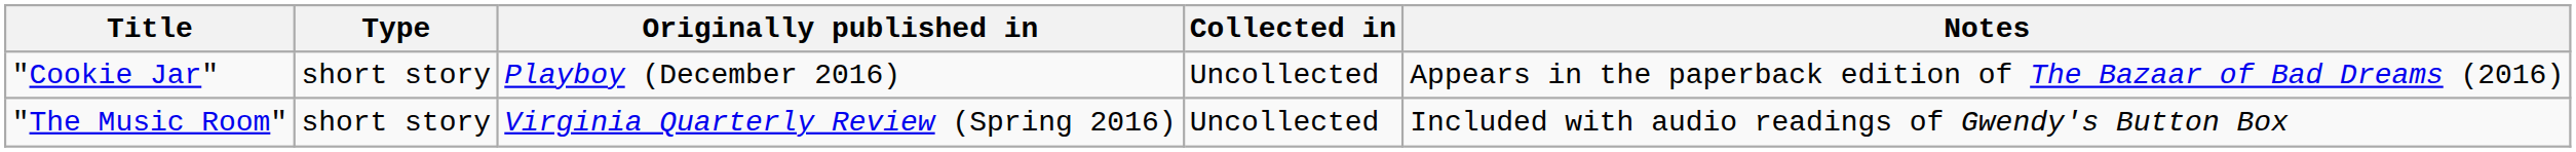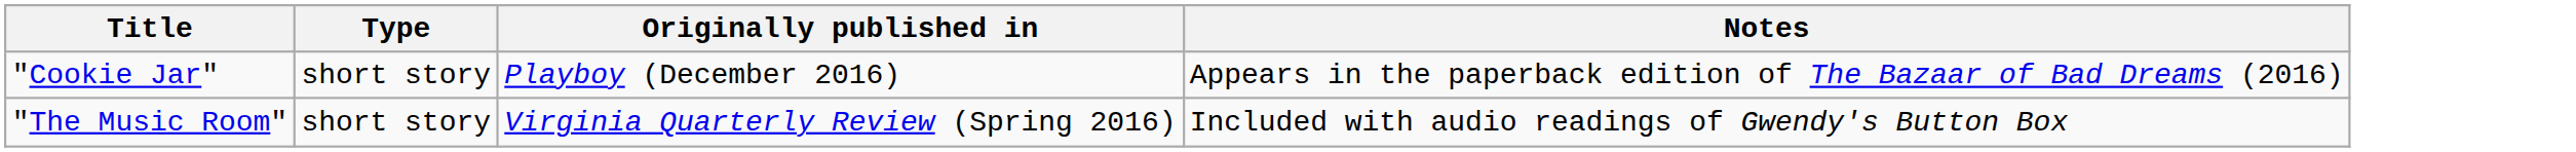 <table class="wikitable">
 <tr>
 <th>Title</th>
 <th>Type</th>
 <th>Originally published in</th>
-<th>Collected in</th>
 <th>Notes</th>
 </tr>
 <tr>
 <td>"<a href='#'>Cookie Jar</a>"</td>
 <td>short story</td>
 <td><em><a href='#'>Playboy</a></em> (December 2016)</td>
-<td>Uncollected</td>
 <td>Appears in the paperback edition of <em><a href='#'>The Bazaar of Bad Dreams</a></em> (2016)</td>
 </tr>
 <tr>
 <td>"<a href='#'>The Music Room</a>"</td>
 <td>short story</td>
 <td><em><a href='#'>Virginia Quarterly Review</a></em> (Spring 2016)</td>
-<td>Uncollected</td>
 <td>Included with audio readings of <em>Gwendy's Button Box</em></td>
 </tr>
 </table>
